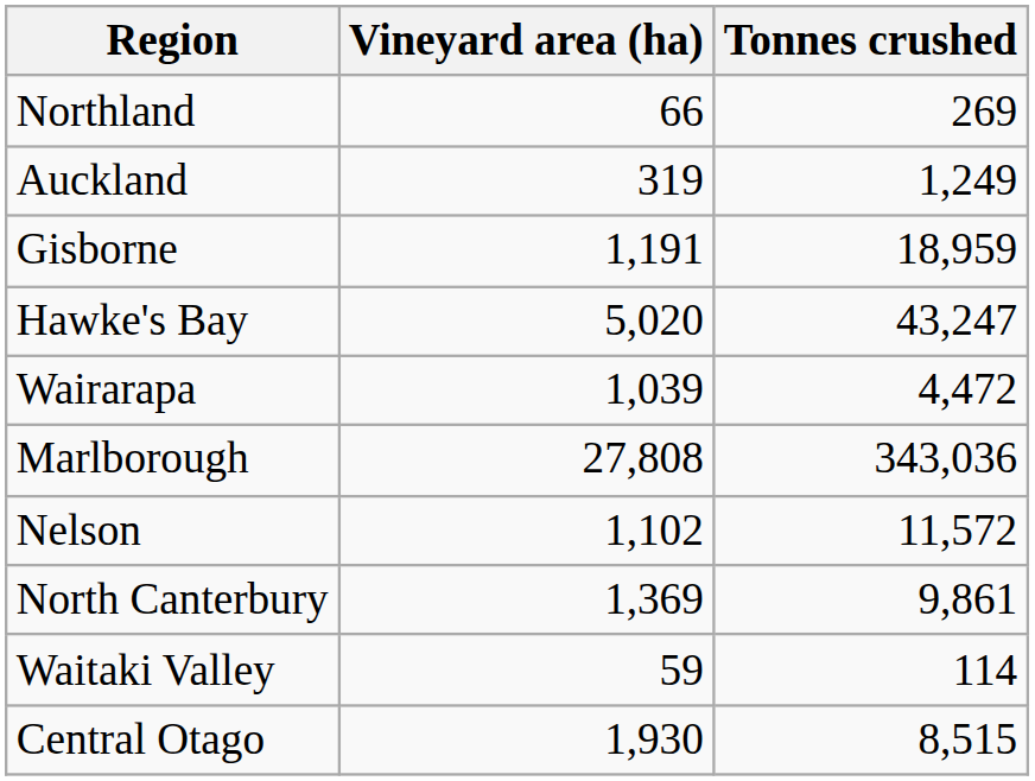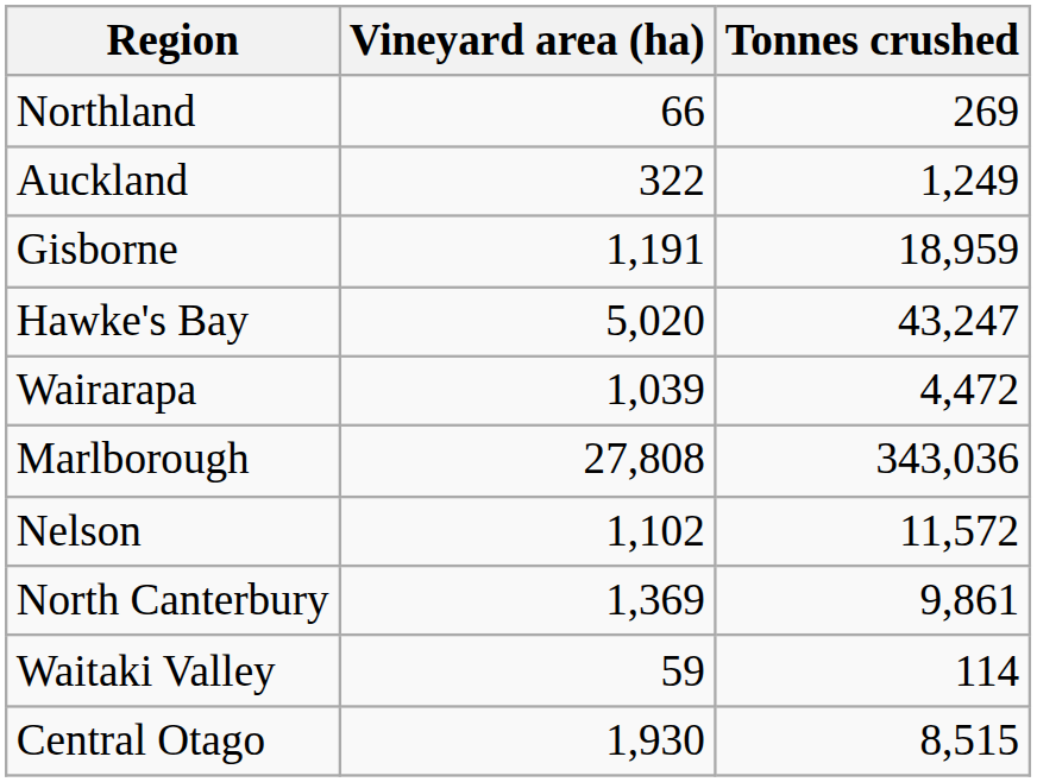 <table class="wikitable sortable">
 <tr>
 <th>Region</th>
 <th>Vineyard area (ha)</th>
 <th>Tonnes crushed</th>
 </tr>
 <tr align=right>
 <td align=left>Northland</td>
 <td>66</td>
 <td>269</td>
 </tr>
 <tr align=right>
 <td align=left>Auckland</td>
-<td>319</td>
+<td>322</td>
 <td>1,249</td>
 </tr>
 <tr align=right>
 <td align=left>Gisborne</td>
 <td>1,191</td>
 <td>18,959</td>
 </tr>
 <tr align=right>
 <td align=left>Hawke's Bay</td>
 <td>5,020</td>
 <td>43,247</td>
 </tr>
 <tr align=right>
 <td align=left>Wairarapa</td>
 <td>1,039</td>
 <td>4,472</td>
 </tr>
 <tr align=right>
 <td align=left>Marlborough</td>
 <td>27,808</td>
 <td>343,036</td>
 </tr>
 <tr align=right>
 <td align=left>Nelson</td>
 <td>1,102</td>
 <td>11,572</td>
 </tr>
 <tr align=right>
 <td align=left>North Canterbury</td>
 <td>1,369</td>
 <td>9,861</td>
 </tr>
 <tr align=right>
 <td align=left>Waitaki Valley</td>
 <td>59</td>
 <td>114</td>
 </tr>
 <tr align=right>
 <td align=left>Central Otago</td>
 <td>1,930</td>
 <td>8,515</td>
 </tr>
 </table>
